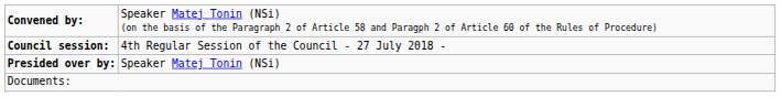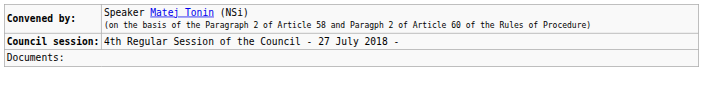 <table class="wikitable" style="line-height:16px;">
 <tr>
 <td><strong>Convened by:</strong></td>
 <td style="width:800px;">Speaker <a href='#'>Matej Tonin</a> (NSi)<br><small>(on the basis of the Paragraph 2 of Article 58 and Paragph 2 of Article 60 of the Rules of Procedure)</small></td>
 </tr>
 <tr>
 <td><strong>Council session:</strong></td>
 <td>4th Regular Session of the Council - 27 July 2018 -</td>
 </tr>
 <tr>
-<td><strong>Presided over by:</strong></td>
-<td>Speaker <a href='#'>Matej Tonin</a> (NSi)</td>
-</tr>
-<tr>
 <td colspan="2">Documents:</td>
 </tr>
 </table>
